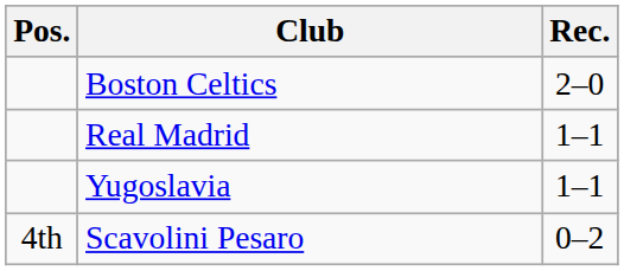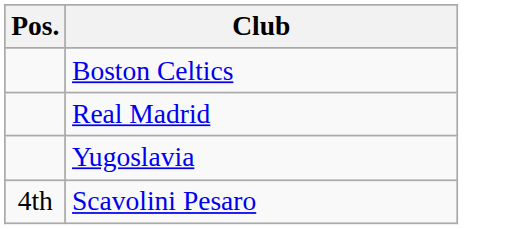 <table class="wikitable" style="text-align:center">
 <tr>
 <th width=25>Pos.</th>
 <th width=220>Club</th>
-<th width=25>Rec.</th>
 </tr>
 <tr>
 <td></td>
 <td align=left> <a href='#'>Boston Celtics</a></td>
-<td>2–0</td>
 </tr>
 <tr>
 <td></td>
 <td align=left> <a href='#'>Real Madrid</a></td>
-<td>1–1</td>
 </tr>
 <tr>
 <td></td>
 <td align=left> <a href='#'>Yugoslavia</a></td>
-<td>1–1</td>
 </tr>
 <tr>
 <td>4th</td>
 <td align=left> <a href='#'>Scavolini Pesaro</a></td>
-<td>0–2</td>
 </tr>
 </table>
